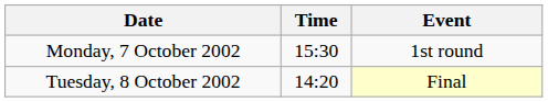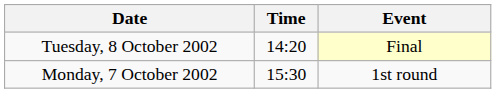 <table class = "wikitable" style="text-align:center;">
 <tr>
 <th width=220>Date</th>
 <th width=50>Time</th>
 <th width=150>Event</th>
 </tr>
 <tr>
+<td>Tuesday, 8 October 2002</td>
+<td>14:20</td>
+<td bgcolor=ffffcc>Final</td>
+</tr>
+<tr>
 <td>Monday, 7 October 2002</td>
 <td>15:30</td>
 <td>1st round</td>
 </tr>
-<tr>
-<td>Tuesday, 8 October 2002</td>
-<td>14:20</td>
-<td bgcolor=ffffcc>Final</td>
-</tr>
 </table>
